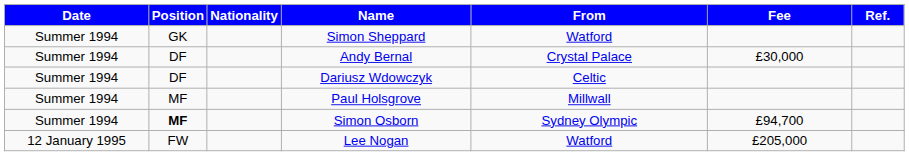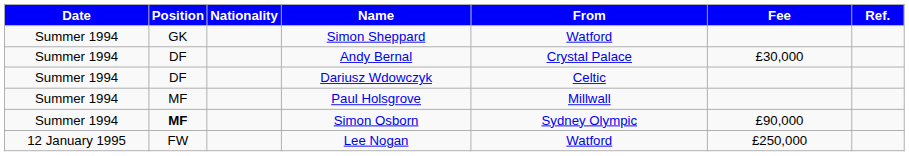 <table class="wikitable"  style="text-align:center; font-size:90%; ">
 <tr>
 <th style="background:#00f; color:white; width:150px;">Date</th>
 <th style="background:#00f; color:white; width:50px;">Position</th>
 <th style="background:#00f; color:white; width:50px;">Nationality</th>
 <th style="background:#00f; color:white; width:200px;">Name</th>
 <th style="background:#00f; color:white; width:250px;">From</th>
 <th style="background:#00f; color:white; width:150px;">Fee</th>
 <th style="background:#00f; color:white; width:50px;">Ref.</th>
 </tr>
 <tr>
 <td>Summer 1994</td>
 <td>GK</td>
 <td></td>
 <td><a href='#'>Simon Sheppard</a></td>
 <td><a href='#'>Watford</a></td>
 <td></td>
 <td></td>
 </tr>
 <tr>
 <td>Summer 1994</td>
 <td>DF</td>
 <td></td>
 <td><a href='#'>Andy Bernal</a></td>
 <td><a href='#'>Crystal Palace</a></td>
 <td>£30,000</td>
 <td></td>
 </tr>
 <tr>
 <td>Summer 1994</td>
 <td>DF</td>
 <td></td>
 <td><a href='#'>Dariusz Wdowczyk</a></td>
 <td><a href='#'>Celtic</a></td>
 <td></td>
 <td></td>
 </tr>
 <tr>
 <td>Summer 1994</td>
 <td>MF</td>
 <td></td>
 <td><a href='#'>Paul Holsgrove</a></td>
 <td><a href='#'>Millwall</a></td>
 <td></td>
 <td></td>
 </tr>
 <tr>
 <td>Summer 1994</td>
 <td><strong>MF</strong></td>
 <td></td>
 <td><a href='#'>Simon Osborn</a></td>
 <td><a href='#'>Sydney Olympic</a></td>
-<td>£94,700</td>
+<td>£90,000</td>
 <td></td>
 </tr>
 <tr>
 <td>12 January 1995</td>
 <td>FW</td>
 <td></td>
 <td><a href='#'>Lee Nogan</a></td>
 <td><a href='#'>Watford</a></td>
-<td>£205,000</td>
+<td>£250,000</td>
 <td></td>
 </tr>
 </table>
